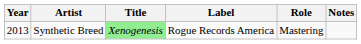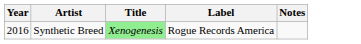 <table class="wikitable sortable">
 <tr>
 <th>Year</th>
 <th>Artist</th>
 <th>Title</th>
 <th>Label</th>
-<th>Role</th>
 <th>Notes</th>
 </tr>
 <tr>
-<td>2013</td>
+<td>2016</td>
 <td>Synthetic Breed</td>
 <td style="background: lightgreen;"><em>Xenogenesis</em></td>
 <td>Rogue Records America</td>
-<td>Mastering</td>
 <td></td>
 </tr>
 </table>
